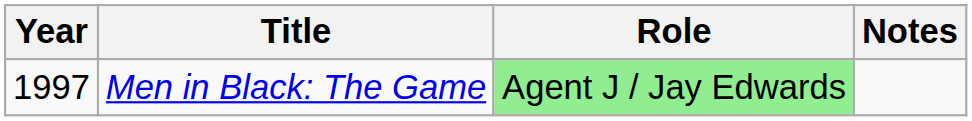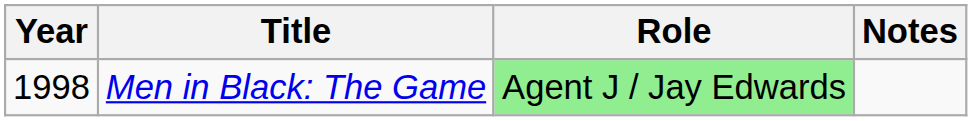 <table class="wikitable">
 <tr>
 <th>Year</th>
 <th>Title</th>
 <th>Role</th>
 <th>Notes</th>
 </tr>
 <tr>
-<td>1997</td>
+<td>1998</td>
 <td><em><a href='#'>Men in Black: The Game</a></em></td>
 <td style="background: lightgreen;">Agent J / Jay Edwards</td>
 <td></td>
 </tr>
 </table>
